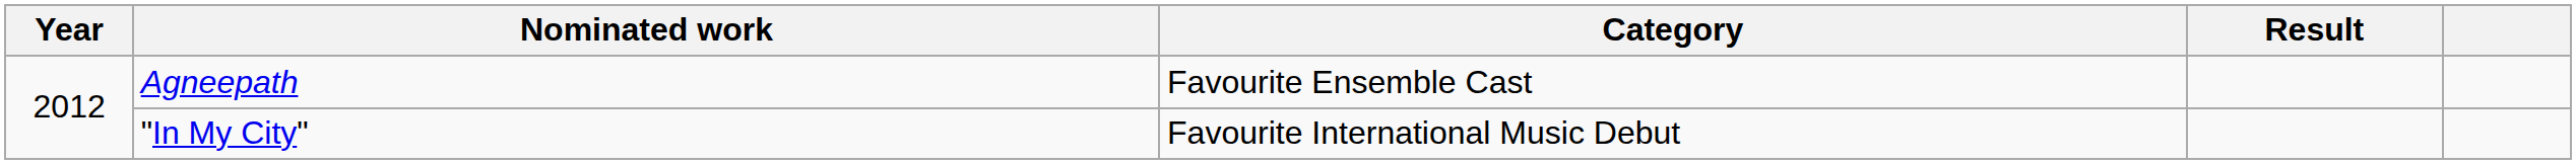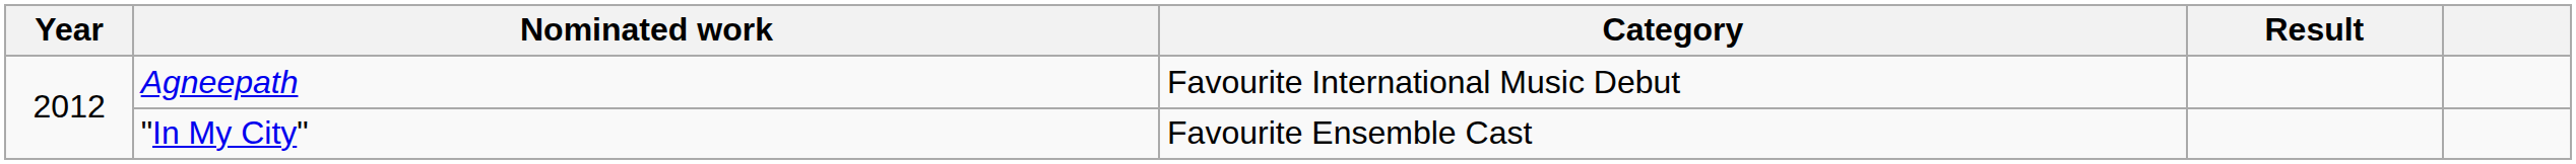 <table class="wikitable sortable" width=100%>
 <tr>
 <th width=5%>Year</th>
 <th width=40%>Nominated work</th>
 <th width=40%>Category</th>
 <th width=10%>Result</th>
 <th width=5%></th>
 </tr>
 <tr>
 <td rowspan="2" style="text-align:center;">2012</td>
 <td style="text-align:left;"><em><a href='#'>Agneepath</a></em></td>
-<td>Favourite Ensemble Cast</td>
+<td>Favourite International Music Debut</td>
 <td></td>
 <td style="text-align:center;"></td>
 </tr>
 <tr>
 <td style="text-align:left;">"<a href='#'>In My City</a>"</td>
-<td>Favourite International Music Debut</td>
+<td>Favourite Ensemble Cast</td>
 <td></td>
 <td style="text-align:center;"></td>
 </tr>
 </table>
